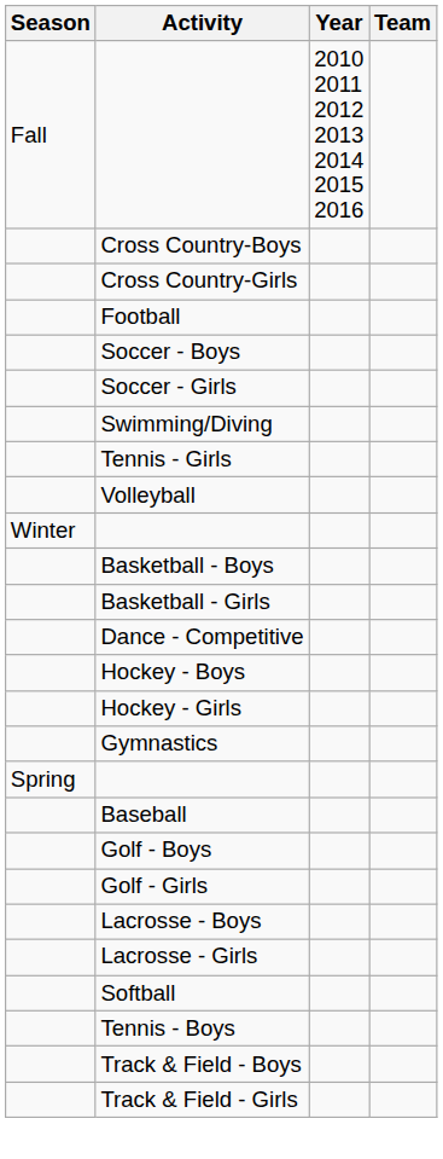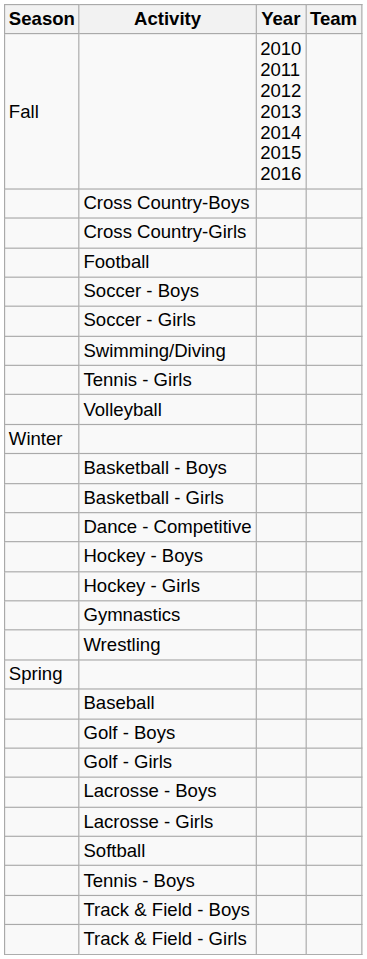 <table class="wikitable sortable">
 <tr>
 <th>Season</th>
 <th>Activity</th>
 <th>Year</th>
 <th>Team</th>
 </tr>
 <tr>
 <td>Fall</td>
 <td></td>
 <td>2010<br>2011<br>2012<br>2013<br>2014<br>2015<br>2016</td>
 <td></td>
 </tr>
 <tr>
 <td></td>
 <td>Cross Country-Boys</td>
 <td></td>
 <td></td>
 </tr>
 <tr>
 <td></td>
 <td>Cross Country-Girls</td>
 <td></td>
 <td></td>
 </tr>
 <tr>
 <td></td>
 <td>Football</td>
 <td></td>
 <td></td>
 </tr>
 <tr>
 <td></td>
 <td>Soccer - Boys</td>
 <td></td>
 <td></td>
 </tr>
 <tr>
 <td></td>
 <td>Soccer - Girls</td>
 <td></td>
 <td></td>
 </tr>
 <tr>
 <td></td>
 <td>Swimming/Diving</td>
 <td></td>
 <td></td>
 </tr>
 <tr>
 <td></td>
 <td>Tennis - Girls</td>
 <td></td>
 <td></td>
 </tr>
 <tr>
 <td></td>
 <td>Volleyball</td>
 <td></td>
 <td></td>
 </tr>
 <tr>
 <td>Winter</td>
 <td></td>
 <td></td>
 <td></td>
 </tr>
 <tr>
 <td></td>
 <td>Basketball - Boys</td>
 <td></td>
 <td></td>
 </tr>
 <tr>
 <td></td>
 <td>Basketball - Girls</td>
 <td></td>
 <td></td>
 </tr>
 <tr>
 <td></td>
 <td>Dance - Competitive</td>
 <td></td>
 <td></td>
 </tr>
 <tr>
 <td></td>
 <td>Hockey - Boys</td>
 <td></td>
 <td></td>
 </tr>
 <tr>
 <td></td>
 <td>Hockey - Girls</td>
 <td></td>
 <td></td>
 </tr>
 <tr>
 <td></td>
 <td>Gymnastics</td>
 <td></td>
 <td></td>
 </tr>
 <tr>
+<td></td>
+<td>Wrestling</td>
+<td></td>
+<td></td>
+</tr>
+<tr>
 <td>Spring</td>
 <td></td>
 <td></td>
 <td></td>
 </tr>
 <tr>
 <td></td>
 <td>Baseball</td>
 <td></td>
 <td></td>
 </tr>
 <tr>
 <td></td>
 <td>Golf - Boys</td>
 <td></td>
 <td></td>
 </tr>
 <tr>
 <td></td>
 <td>Golf - Girls</td>
 <td></td>
 <td></td>
 </tr>
 <tr>
 <td></td>
 <td>Lacrosse - Boys</td>
 <td></td>
 <td></td>
 </tr>
 <tr>
 <td></td>
 <td>Lacrosse - Girls</td>
 <td></td>
 <td></td>
 </tr>
 <tr>
 <td></td>
 <td>Softball</td>
 <td></td>
 <td></td>
 </tr>
 <tr>
 <td></td>
 <td>Tennis - Boys</td>
 <td></td>
 <td></td>
 </tr>
 <tr>
 <td></td>
 <td>Track & Field - Boys</td>
 <td></td>
 <td></td>
 </tr>
 <tr>
 <td></td>
 <td>Track & Field - Girls</td>
 <td></td>
 <td></td>
 </tr>
 </table>
